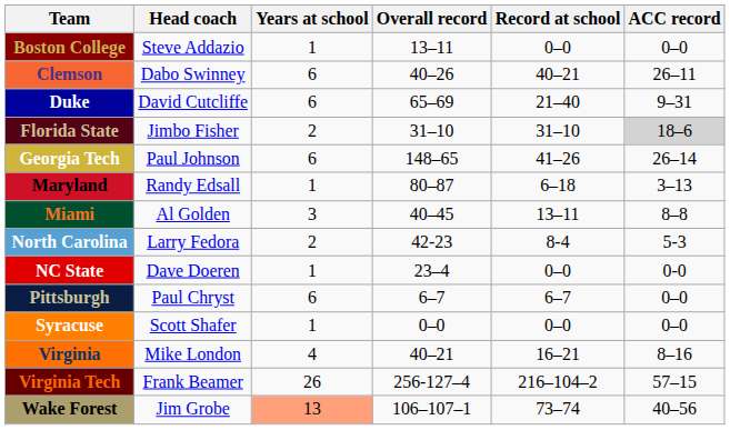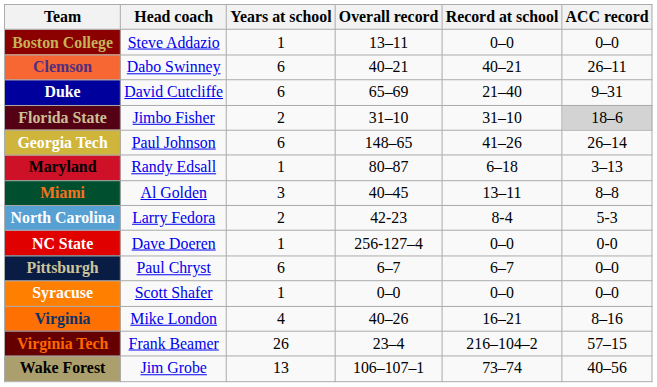 <table class="wikitable sortable" style="text-align: center;">
 <tr>
 <th width="110">Team</th>
 <th>Head coach</th>
 <th>Years at school</th>
 <th>Overall record</th>
 <th>Record at school</th>
 <th>ACC record</th>
 </tr>
 <tr>
 <th style="background:#8B0000; color:#C5B358;">Boston College</th>
 <td><a href='#'>Steve Addazio</a></td>
 <td>1</td>
 <td>13–11</td>
 <td>0–0</td>
 <td>0–0</td>
 </tr>
 <tr>
 <th style="background:#F66733; color:#522D80;">Clemson</th>
 <td><a href='#'>Dabo Swinney</a></td>
 <td>6</td>
-<td>40–26</td>
+<td>40–21</td>
 <td>40–21</td>
 <td>26–11</td>
 </tr>
 <tr>
 <th style="background:#00009C; color:#FFFFFF;">Duke</th>
 <td><a href='#'>David Cutcliffe</a></td>
 <td>6</td>
 <td>65–69</td>
 <td>21–40</td>
 <td>9–31</td>
 </tr>
 <tr>
 <th style="background:#540115; color:#CDC092;">Florida State</th>
 <td><a href='#'>Jimbo Fisher</a></td>
 <td>2</td>
 <td>31–10</td>
 <td>31–10</td>
 <td style="background: lightgrey;">18–6</td>
 </tr>
 <tr>
 <th style="background:#CFB53B; color:#FFFFFF;">Georgia Tech</th>
 <td><a href='#'>Paul Johnson</a></td>
 <td>6</td>
 <td>148–65</td>
 <td>41–26</td>
 <td>26–14</td>
 </tr>
 <tr>
 <th style="background:#CE1126; color:#000000;">Maryland</th>
 <td><a href='#'>Randy Edsall</a></td>
 <td>1</td>
 <td>80–87</td>
 <td>6–18</td>
 <td>3–13</td>
 </tr>
 <tr>
 <th style="background:#005030; color:#f47321;">Miami</th>
 <td><a href='#'>Al Golden</a></td>
 <td>3</td>
 <td>40–45</td>
 <td>13–11</td>
 <td>8–8</td>
 </tr>
 <tr>
 <th style="background:#56A0D3; color:#FFFFFF;">North Carolina</th>
 <td><a href='#'>Larry Fedora</a></td>
 <td>2</td>
 <td>42-23</td>
 <td>8-4</td>
 <td>5-3</td>
 </tr>
 <tr>
 <th style="background:#e00000; color:#FFFFFF;">NC State</th>
 <td><a href='#'>Dave Doeren</a></td>
 <td>1</td>
-<td>23–4</td>
+<td>256-127–4</td>
 <td>0–0</td>
 <td>0-0</td>
 </tr>
 <tr>
 <th style="background:#091C44; color:#CEC499;">Pittsburgh</th>
 <td><a href='#'>Paul Chryst</a></td>
 <td>6</td>
 <td>6–7</td>
 <td>6–7</td>
 <td>0–0</td>
 </tr>
 <tr>
 <th style="background:#FF7F00; color:#ffffff;">Syracuse</th>
 <td><a href='#'>Scott Shafer</a></td>
 <td>1</td>
 <td>0–0</td>
 <td>0–0</td>
 <td>0–0</td>
 </tr>
 <tr>
 <th style="background:#ff7003; color:#0d3268;">Virginia</th>
 <td><a href='#'>Mike London</a></td>
 <td>4</td>
-<td>40–21</td>
+<td>40–26</td>
 <td>16–21</td>
 <td>8–16</td>
 </tr>
 <tr>
 <th style="background:#660000; color:#ff6600;">Virginia Tech</th>
 <td><a href='#'>Frank Beamer</a></td>
 <td>26</td>
-<td>256-127–4</td>
+<td>23–4</td>
 <td>216–104–2</td>
 <td>57–15</td>
 </tr>
 <tr>
 <th style="background:#AB9F6D; color:#000000;">Wake Forest</th>
 <td><a href='#'>Jim Grobe</a></td>
-<td style="background: lightsalmon;">13</td>
+<td>13</td>
 <td>106–107–1</td>
 <td>73–74</td>
 <td>40–56</td>
 </tr>
 </table>
